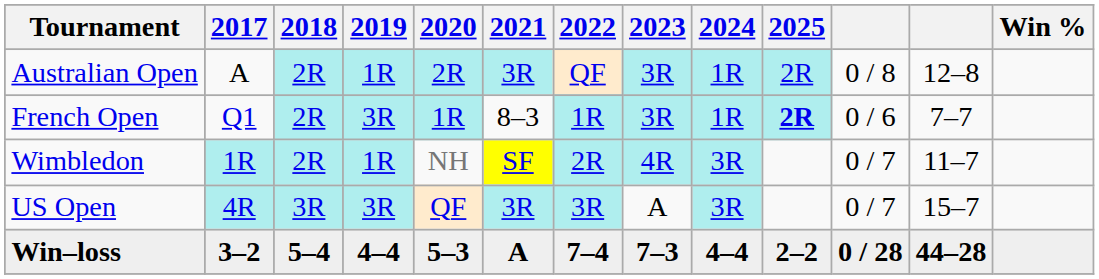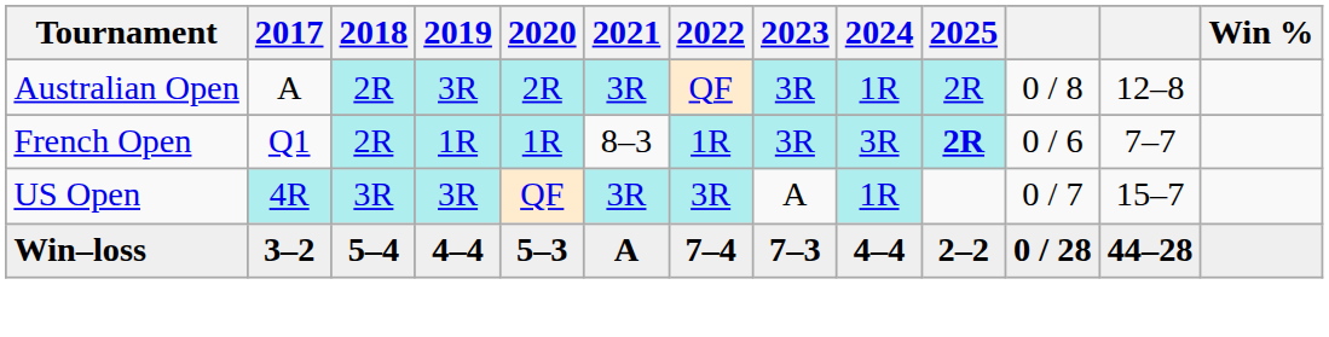 <table class=wikitable style=text-align:center>
 <tr>
 <th>Tournament</th>
 <th><a href='#'>2017</a></th>
 <th><a href='#'>2018</a></th>
 <th><a href='#'>2019</a></th>
 <th><a href='#'>2020</a></th>
 <th><a href='#'>2021</a></th>
 <th><a href='#'>2022</a></th>
 <th><a href='#'>2023</a></th>
 <th><a href='#'>2024</a></th>
 <th><a href='#'>2025</a></th>
 <th></th>
 <th></th>
 <th>Win %</th>
 </tr>
 <tr>
 <td style=text-align:left><a href='#'>Australian Open</a></td>
 <td>A</td>
 <td bgcolor=afeeee><a href='#'>2R</a></td>
-<td bgcolor=afeeee><a href='#'>1R</a></td>
+<td bgcolor=afeeee><a href='#'>3R</a></td>
 <td bgcolor=afeeee><a href='#'>2R</a></td>
 <td bgcolor=afeeee><a href='#'>3R</a></td>
 <td bgcolor=ffebcd><a href='#'>QF</a></td>
 <td bgcolor=afeeee><a href='#'>3R</a></td>
 <td bgcolor=afeeee><a href='#'>1R</a></td>
 <td bgcolor=afeeee><a href='#'>2R</a></td>
 <td>0 / 8</td>
 <td>12–8</td>
 <td></td>
 </tr>
 <tr>
 <td style=text-align:left><a href='#'>French Open</a></td>
 <td><a href='#'>Q1</a></td>
 <td bgcolor=afeeee><a href='#'>2R</a></td>
-<td bgcolor=afeeee><a href='#'>3R</a></td>
+<td bgcolor=afeeee><a href='#'>1R</a></td>
 <td bgcolor=afeeee><a href='#'>1R</a></td>
 <td>8–3</td>
 <td bgcolor=afeeee><a href='#'>1R</a></td>
 <td bgcolor=afeeee><a href='#'>3R</a></td>
-<td bgcolor=afeeee><a href='#'>1R</a></td>
+<td bgcolor=afeeee><a href='#'>3R</a></td>
 <td bgcolor=afeeee><strong><a href='#'>2R</a></strong></td>
 <td>0 / 6</td>
 <td>7–7</td>
-<td></td>
-</tr>
-<tr>
-<td style=text-align:left><a href='#'>Wimbledon</a></td>
-<td bgcolor=afeeee><a href='#'>1R</a></td>
-<td bgcolor=afeeee><a href='#'>2R</a></td>
-<td bgcolor=afeeee><a href='#'>1R</a></td>
-<td style=color:#767676>NH</td>
-<td bgcolor=yellow><a href='#'>SF</a></td>
-<td bgcolor=afeeee><a href='#'>2R</a></td>
-<td bgcolor=afeeee><a href='#'>4R</a></td>
-<td bgcolor=afeeee><a href='#'>3R</a></td>
-<td></td>
-<td>0 / 7</td>
-<td>11–7</td>
 <td></td>
 </tr>
 <tr>
 <td style=text-align:left><a href='#'>US Open</a></td>
 <td bgcolor=afeeee><a href='#'>4R</a></td>
 <td bgcolor=afeeee><a href='#'>3R</a></td>
 <td bgcolor=afeeee><a href='#'>3R</a></td>
 <td bgcolor=ffebcd><a href='#'>QF</a></td>
 <td bgcolor=afeeee><a href='#'>3R</a></td>
 <td bgcolor=afeeee><a href='#'>3R</a></td>
 <td>A</td>
-<td bgcolor=afeeee><a href='#'>3R</a></td>
+<td bgcolor=afeeee><a href='#'>1R</a></td>
 <td></td>
 <td>0 / 7</td>
 <td>15–7</td>
 <td></td>
 </tr>
 <tr style=font-weight:bold;background:#efefef>
 <td style=text-align:left>Win–loss</td>
 <td>3–2</td>
 <td>5–4</td>
 <td>4–4</td>
 <td>5–3</td>
 <td>A</td>
 <td>7–4</td>
 <td>7–3</td>
 <td>4–4</td>
 <td>2–2</td>
 <td>0 / 28</td>
 <td>44–28</td>
 <td></td>
 </tr>
 </table>
